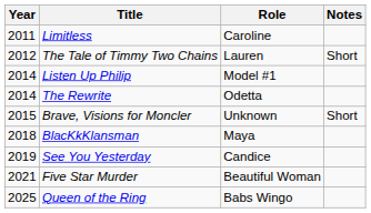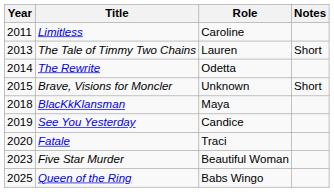 <table class="wikitable sortable">
 <tr>
 <th>Year</th>
 <th>Title</th>
 <th>Role</th>
 <th>Notes</th>
 </tr>
 <tr>
 <td>2011</td>
 <td><em><a href='#'>Limitless</a></em></td>
 <td>Caroline</td>
 <td></td>
 </tr>
 <tr>
-<td>2012</td>
+<td>2013</td>
 <td><em>The Tale of Timmy Two Chains</em></td>
 <td>Lauren</td>
 <td>Short</td>
-</tr>
-<tr>
-<td>2014</td>
-<td><em><a href='#'>Listen Up Philip</a></em></td>
-<td>Model #1</td>
-<td></td>
 </tr>
 <tr>
 <td>2014</td>
 <td><em><a href='#'>The Rewrite</a></em></td>
 <td>Odetta</td>
 <td></td>
 </tr>
 <tr>
 <td>2015</td>
 <td><em>Brave, Visions for Moncler</em></td>
 <td>Unknown</td>
 <td>Short</td>
 </tr>
 <tr>
 <td>2018</td>
 <td><em><a href='#'>BlacKkKlansman</a></em></td>
 <td>Maya</td>
 <td></td>
 </tr>
 <tr>
 <td>2019</td>
 <td><em><a href='#'>See You Yesterday</a></em></td>
 <td>Candice</td>
 <td></td>
 </tr>
 <tr>
-<td>2021</td>
+<td>2020</td>
+<td><em><a href='#'>Fatale</a></em></td>
+<td>Traci</td>
+<td></td>
+</tr>
+<tr>
+<td>2023</td>
 <td><em>Five Star Murder</em></td>
 <td>Beautiful Woman</td>
 <td></td>
 </tr>
 <tr>
 <td>2025</td>
 <td><em><a href='#'>Queen of the Ring</a></em></td>
 <td>Babs Wingo</td>
 <td></td>
 </tr>
 </table>
